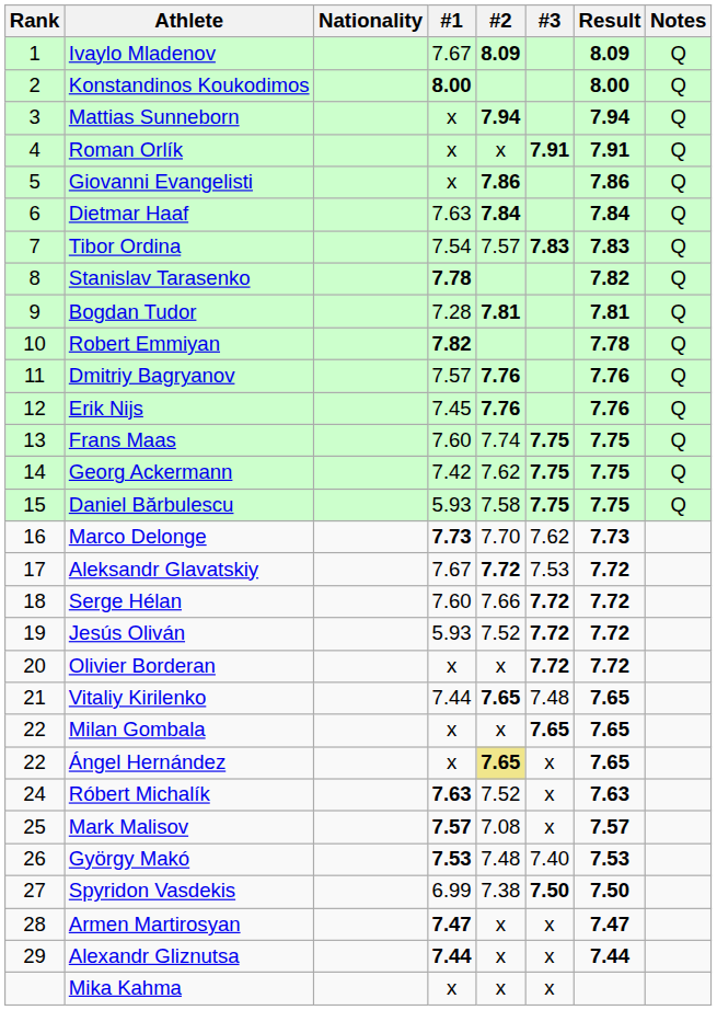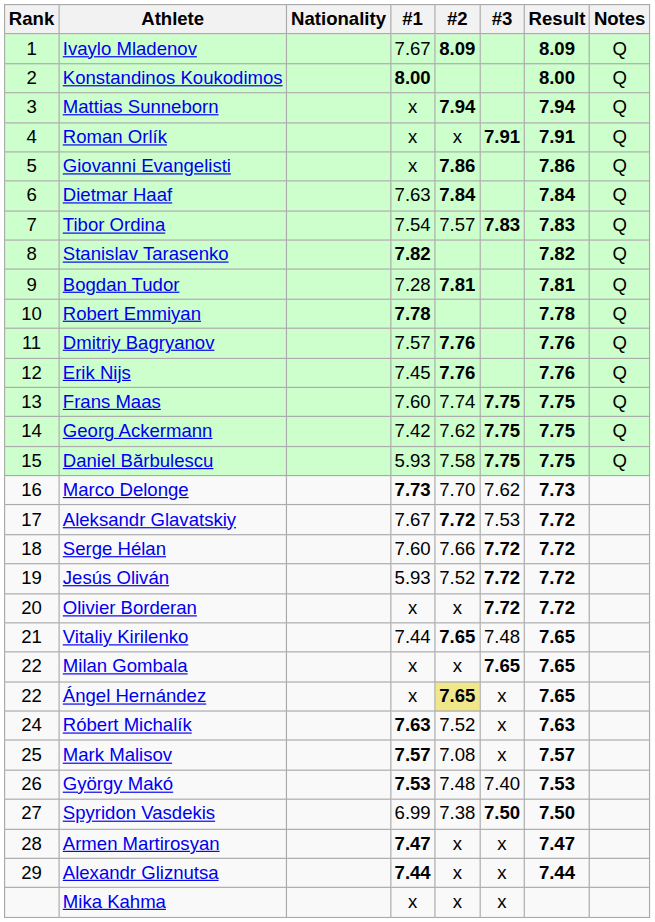 <table class="wikitable sortable" style="text-align:center">
 <tr>
 <th>Rank</th>
 <th>Athlete</th>
 <th>Nationality</th>
 <th>#1</th>
 <th>#2</th>
 <th>#3</th>
 <th>Result</th>
 <th>Notes</th>
 </tr>
 <tr bgcolor=ccffcc>
 <td>1</td>
 <td align="left"><a href='#'>Ivaylo Mladenov</a></td>
 <td align=left></td>
 <td>7.67</td>
 <td><strong>8.09</strong></td>
 <td></td>
 <td><strong>8.09</strong></td>
 <td>Q</td>
 </tr>
 <tr bgcolor=ccffcc>
 <td>2</td>
 <td align="left"><a href='#'>Konstandinos Koukodimos</a></td>
 <td align=left></td>
 <td><strong>8.00</strong></td>
 <td></td>
 <td></td>
 <td><strong>8.00</strong></td>
 <td>Q</td>
 </tr>
 <tr bgcolor=ccffcc>
 <td>3</td>
 <td align="left"><a href='#'>Mattias Sunneborn</a></td>
 <td align=left></td>
 <td>x</td>
 <td><strong>7.94</strong></td>
 <td></td>
 <td><strong>7.94</strong></td>
 <td>Q</td>
 </tr>
 <tr bgcolor=ccffcc>
 <td>4</td>
 <td align="left"><a href='#'>Roman Orlík</a></td>
 <td align=left></td>
 <td>x</td>
 <td>x</td>
 <td><strong>7.91</strong></td>
 <td><strong>7.91</strong></td>
 <td>Q</td>
 </tr>
 <tr bgcolor=ccffcc>
 <td>5</td>
 <td align="left"><a href='#'>Giovanni Evangelisti</a></td>
 <td align=left></td>
 <td>x</td>
 <td><strong>7.86</strong></td>
 <td></td>
 <td><strong>7.86</strong></td>
 <td>Q</td>
 </tr>
 <tr bgcolor=ccffcc>
 <td>6</td>
 <td align="left"><a href='#'>Dietmar Haaf</a></td>
 <td align=left></td>
 <td>7.63</td>
 <td><strong>7.84</strong></td>
 <td></td>
 <td><strong>7.84</strong></td>
 <td>Q</td>
 </tr>
 <tr bgcolor=ccffcc>
 <td>7</td>
 <td align="left"><a href='#'>Tibor Ordina</a></td>
 <td align=left></td>
 <td>7.54</td>
 <td>7.57</td>
 <td><strong>7.83</strong></td>
 <td><strong>7.83</strong></td>
 <td>Q</td>
 </tr>
 <tr bgcolor=ccffcc>
 <td>8</td>
 <td align="left"><a href='#'>Stanislav Tarasenko</a></td>
 <td align=left></td>
-<td><strong>7.78</strong></td>
+<td><strong>7.82</strong></td>
 <td></td>
 <td></td>
 <td><strong>7.82</strong></td>
 <td>Q</td>
 </tr>
 <tr bgcolor=ccffcc>
 <td>9</td>
 <td align="left"><a href='#'>Bogdan Tudor</a></td>
 <td align=left></td>
 <td>7.28</td>
 <td><strong>7.81</strong></td>
 <td></td>
 <td><strong>7.81</strong></td>
 <td>Q</td>
 </tr>
 <tr bgcolor=ccffcc>
 <td>10</td>
 <td align="left"><a href='#'>Robert Emmiyan</a></td>
 <td align=left></td>
-<td><strong>7.82</strong></td>
+<td><strong>7.78</strong></td>
 <td></td>
 <td></td>
 <td><strong>7.78</strong></td>
 <td>Q</td>
 </tr>
 <tr bgcolor=ccffcc>
 <td>11</td>
 <td align="left"><a href='#'>Dmitriy Bagryanov</a></td>
 <td align=left></td>
 <td>7.57</td>
 <td><strong>7.76</strong></td>
 <td></td>
 <td><strong>7.76</strong></td>
 <td>Q</td>
 </tr>
 <tr bgcolor=ccffcc>
 <td>12</td>
 <td align="left"><a href='#'>Erik Nijs</a></td>
 <td align=left></td>
 <td>7.45</td>
 <td><strong>7.76</strong></td>
 <td></td>
 <td><strong>7.76</strong></td>
 <td>Q</td>
 </tr>
 <tr bgcolor=ccffcc>
 <td>13</td>
 <td align="left"><a href='#'>Frans Maas</a></td>
 <td align=left></td>
 <td>7.60</td>
 <td>7.74</td>
 <td><strong>7.75</strong></td>
 <td><strong>7.75</strong></td>
 <td>Q</td>
 </tr>
 <tr bgcolor=ccffcc>
 <td>14</td>
 <td align="left"><a href='#'>Georg Ackermann</a></td>
 <td align=left></td>
 <td>7.42</td>
 <td>7.62</td>
 <td><strong>7.75</strong></td>
 <td><strong>7.75</strong></td>
 <td>Q</td>
 </tr>
 <tr bgcolor=ccffcc>
 <td>15</td>
 <td align="left"><a href='#'>Daniel Bărbulescu</a></td>
 <td align=left></td>
 <td>5.93</td>
 <td>7.58</td>
 <td><strong>7.75</strong></td>
 <td><strong>7.75</strong></td>
 <td>Q</td>
 </tr>
 <tr>
 <td>16</td>
 <td align="left"><a href='#'>Marco Delonge</a></td>
 <td align=left></td>
 <td><strong>7.73</strong></td>
 <td>7.70</td>
 <td>7.62</td>
 <td><strong>7.73</strong></td>
 <td></td>
 </tr>
 <tr>
 <td>17</td>
 <td align="left"><a href='#'>Aleksandr Glavatskiy</a></td>
 <td align=left></td>
 <td>7.67</td>
 <td><strong>7.72</strong></td>
 <td>7.53</td>
 <td><strong>7.72</strong></td>
 <td></td>
 </tr>
 <tr>
 <td>18</td>
 <td align="left"><a href='#'>Serge Hélan</a></td>
 <td align=left></td>
 <td>7.60</td>
 <td>7.66</td>
 <td><strong>7.72</strong></td>
 <td><strong>7.72</strong></td>
 <td></td>
 </tr>
 <tr>
 <td>19</td>
 <td align="left"><a href='#'>Jesús Oliván</a></td>
 <td align=left></td>
 <td>5.93</td>
 <td>7.52</td>
 <td><strong>7.72</strong></td>
 <td><strong>7.72</strong></td>
 <td></td>
 </tr>
 <tr>
 <td>20</td>
 <td align="left"><a href='#'>Olivier Borderan</a></td>
 <td align=left></td>
 <td>x</td>
 <td>x</td>
 <td><strong>7.72</strong></td>
 <td><strong>7.72</strong></td>
 <td></td>
 </tr>
 <tr>
 <td>21</td>
 <td align="left"><a href='#'>Vitaliy Kirilenko</a></td>
 <td align=left></td>
 <td>7.44</td>
 <td><strong>7.65</strong></td>
 <td>7.48</td>
 <td><strong>7.65</strong></td>
 <td></td>
 </tr>
 <tr>
 <td>22</td>
 <td align="left"><a href='#'>Milan Gombala</a></td>
 <td align=left></td>
 <td>x</td>
 <td>x</td>
 <td><strong>7.65</strong></td>
 <td><strong>7.65</strong></td>
 <td></td>
 </tr>
 <tr>
 <td>22</td>
 <td align="left"><a href='#'>Ángel Hernández</a></td>
 <td align=left></td>
 <td>x</td>
 <td style="background: khaki;"><strong>7.65</strong></td>
 <td>x</td>
 <td><strong>7.65</strong></td>
 <td></td>
 </tr>
 <tr>
 <td>24</td>
 <td align="left"><a href='#'>Róbert Michalík</a></td>
 <td align=left></td>
 <td><strong>7.63</strong></td>
 <td>7.52</td>
 <td>x</td>
 <td><strong>7.63</strong></td>
 <td></td>
 </tr>
 <tr>
 <td>25</td>
 <td align="left"><a href='#'>Mark Malisov</a></td>
 <td align=left></td>
 <td><strong>7.57</strong></td>
 <td>7.08</td>
 <td>x</td>
 <td><strong>7.57</strong></td>
 <td></td>
 </tr>
 <tr>
 <td>26</td>
 <td align="left"><a href='#'>György Makó</a></td>
 <td align=left></td>
 <td><strong>7.53</strong></td>
 <td>7.48</td>
 <td>7.40</td>
 <td><strong>7.53</strong></td>
 <td></td>
 </tr>
 <tr>
 <td>27</td>
 <td align="left"><a href='#'>Spyridon Vasdekis</a></td>
 <td align=left></td>
 <td>6.99</td>
 <td>7.38</td>
 <td><strong>7.50</strong></td>
 <td><strong>7.50</strong></td>
 <td></td>
 </tr>
 <tr>
 <td>28</td>
 <td align="left"><a href='#'>Armen Martirosyan</a></td>
 <td align=left></td>
 <td><strong>7.47</strong></td>
 <td>x</td>
 <td>x</td>
 <td><strong>7.47</strong></td>
 <td></td>
 </tr>
 <tr>
 <td>29</td>
 <td align="left"><a href='#'>Alexandr Gliznutsa</a></td>
 <td align=left></td>
 <td><strong>7.44</strong></td>
 <td>x</td>
 <td>x</td>
 <td><strong>7.44</strong></td>
 <td></td>
 </tr>
 <tr>
 <td></td>
 <td align="left"><a href='#'>Mika Kahma</a></td>
 <td align=left></td>
 <td>x</td>
 <td>x</td>
 <td>x</td>
 <td><strong></strong></td>
 <td></td>
 </tr>
 </table>
